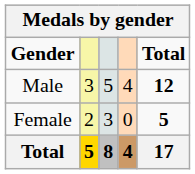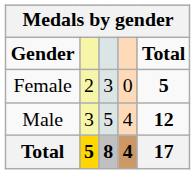 <table class="wikitable" style="font-size:85%;float:right">
 <tr style="background:#efefef;">
 <th colspan=5>Medals by gender</th>
 </tr>
 <tr align=center>
 <td><strong>Gender</strong></td>
 <td bgcolor=#f7f6a8></td>
 <td bgcolor=#dce5e5></td>
 <td bgcolor=#ffdab9></td>
 <td><strong>Total</strong></td>
 </tr>
 <tr align=center>
+<td>Female</td>
+<td style="background:#F7F6A8;">2</td>
+<td style="background:#DCE5E5;">3</td>
+<td style="background:#FFDAB9;">0</td>
+<td><strong>5</strong></td>
+</tr>
+<tr align=center>
 <td>Male</td>
 <td style="background:#F7F6A8;">3</td>
 <td style="background:#DCE5E5;">5</td>
 <td style="background:#FFDAB9;">4</td>
 <td><strong>12</strong></td>
-</tr>
-<tr align=center>
-<td>Female</td>
-<td style="background:#F7F6A8;">2</td>
-<td style="background:#DCE5E5;">3</td>
-<td style="background:#FFDAB9;">0</td>
-<td><strong>5</strong></td>
 </tr>
 <tr align=center>
 <th>Total</th>
 <th style="background:gold;">5</th>
 <th style="background:silver;">8</th>
 <th style="background:#c96;">4</th>
 <th>17</th>
 </tr>
 </table>
